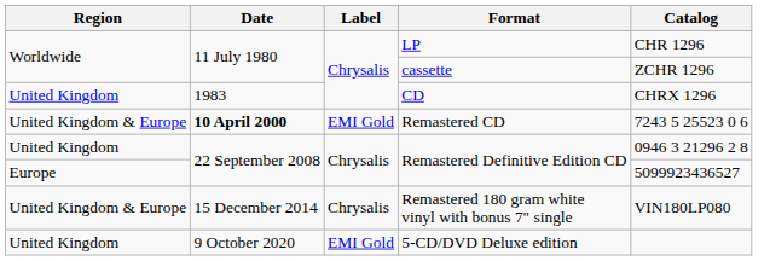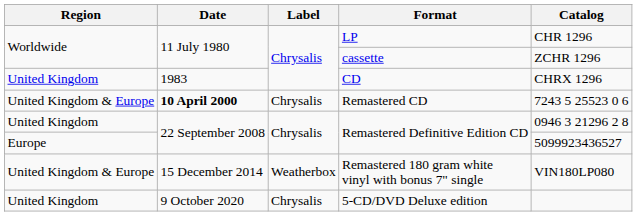 <table class="wikitable">
 <tr>
 <th>Region</th>
 <th>Date</th>
 <th>Label</th>
 <th>Format</th>
 <th>Catalog</th>
 </tr>
 <tr>
 <td rowspan="2">Worldwide</td>
 <td rowspan="2">11 July 1980</td>
 <td rowspan="3"><a href='#'>Chrysalis</a></td>
 <td><a href='#'>LP</a></td>
 <td>CHR 1296</td>
 </tr>
 <tr>
 <td><a href='#'>cassette</a></td>
 <td>ZCHR 1296</td>
 </tr>
 <tr>
 <td><a href='#'>United Kingdom</a></td>
 <td>1983</td>
 <td><a href='#'>CD</a></td>
 <td>CHRX 1296</td>
 </tr>
 <tr>
 <td>United Kingdom & <a href='#'>Europe</a></td>
 <td><strong>10 April 2000</strong></td>
-<td><a href='#'>EMI Gold</a></td>
+<td>Chrysalis</td>
 <td>Remastered CD</td>
 <td>7243 5 25523 0 6</td>
 </tr>
 <tr>
 <td>United Kingdom</td>
 <td rowspan="2">22 September 2008</td>
 <td rowspan="2">Chrysalis</td>
 <td rowspan="2">Remastered Definitive Edition CD</td>
 <td>0946 3 21296 2 8</td>
 </tr>
 <tr>
 <td>Europe</td>
 <td>5099923436527</td>
 </tr>
 <tr>
 <td>United Kingdom & Europe</td>
 <td>15 December 2014</td>
-<td>Chrysalis</td>
+<td>Weatherbox</td>
 <td>Remastered 180 gram white<br>vinyl with bonus 7" single</td>
 <td>VIN180LP080</td>
 </tr>
 <tr>
 <td>United Kingdom</td>
 <td>9 October 2020</td>
-<td><a href='#'>EMI Gold</a></td>
+<td>Chrysalis</td>
 <td>5-CD/DVD Deluxe edition</td>
 <td></td>
 </tr>
 </table>
